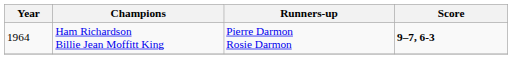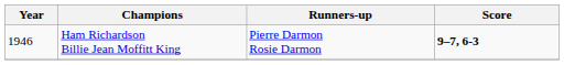 <table class="wikitable" style="font-size:98%;">
 <tr>
 <th style="width:60px;">Year</th>
 <th style="width:230px;">Champions</th>
 <th style="width:230px;">Runners-up</th>
 <th style="width:150px;">Score</th>
 </tr>
 <tr>
-<td>1964</td>
+<td>1946</td>
 <td> <a href='#'>Ham Richardson</a><br> <a href='#'>Billie Jean Moffitt King</a></td>
 <td> <a href='#'>Pierre Darmon</a><br> <a href='#'>Rosie Darmon</a></td>
 <td><strong>9–7, 6-3</strong></td>
 </tr>
 <tr>
 </tr>
 </table>
